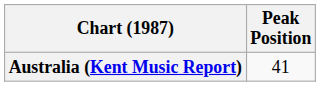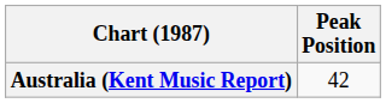 <table class="wikitable plainrowheaders">
 <tr>
 <th scope="col">Chart (1987)</th>
 <th scope="col">Peak<br>Position</th>
 </tr>
 <tr>
 <th scope="row">Australia (<a href='#'>Kent Music Report</a>)</th>
-<td align="center">41</td>
+<td align="center">42</td>
 </tr>
 </table>
